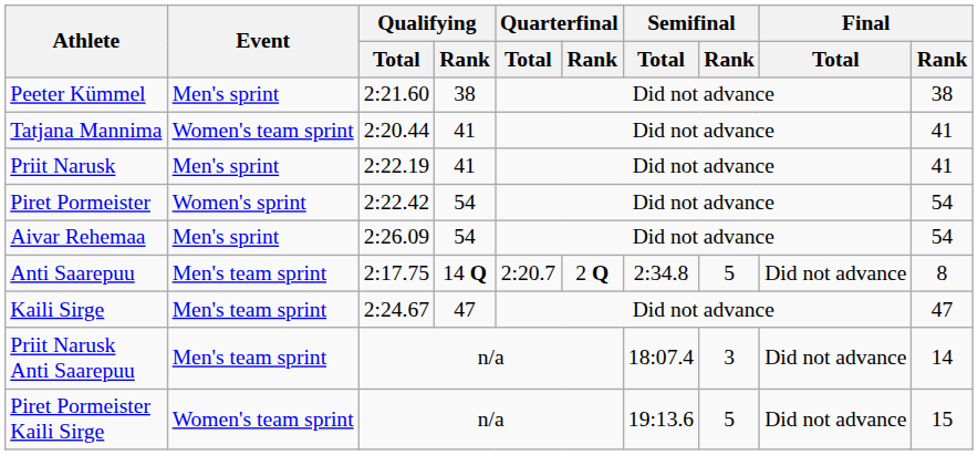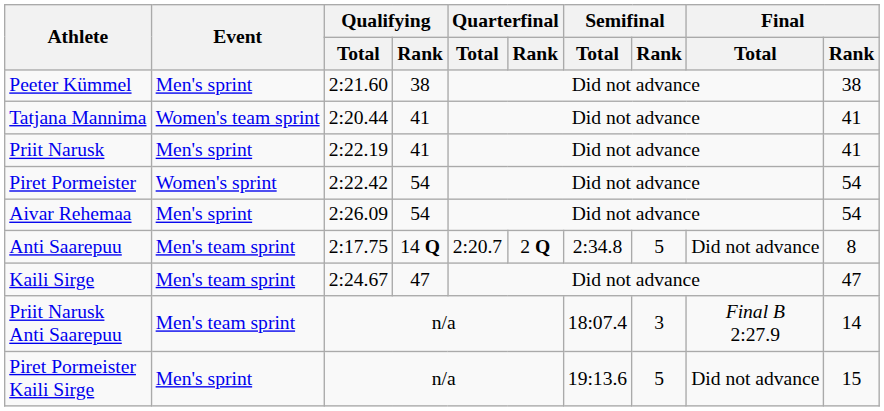 <table class="wikitable" style="font-size:90%">
 <tr>
 <th rowspan="2">Athlete</th>
 <th rowspan="2">Event</th>
 <th colspan="2">Qualifying</th>
 <th colspan="2">Quarterfinal</th>
 <th colspan="2">Semifinal</th>
 <th colspan="2">Final</th>
 </tr>
 <tr>
 <th>Total</th>
 <th>Rank</th>
 <th>Total</th>
 <th>Rank</th>
 <th>Total</th>
 <th>Rank</th>
 <th>Total</th>
 <th>Rank</th>
 </tr>
 <tr>
 <td><a href='#'>Peeter Kümmel</a></td>
 <td><a href='#'>Men's sprint</a></td>
 <td align="center">2:21.60</td>
 <td align="center">38</td>
 <td colspan=5 align="center">Did not advance</td>
 <td align="center">38</td>
 </tr>
 <tr>
 <td><a href='#'>Tatjana Mannima</a></td>
 <td><a href='#'>Women's team sprint</a></td>
 <td align="center">2:20.44</td>
 <td align="center">41</td>
 <td colspan=5 align="center">Did not advance</td>
 <td align="center">41</td>
 </tr>
 <tr>
 <td><a href='#'>Priit Narusk</a></td>
 <td><a href='#'>Men's sprint</a></td>
 <td align="center">2:22.19</td>
 <td align="center">41</td>
 <td colspan=5 align="center">Did not advance</td>
 <td align="center">41</td>
 </tr>
 <tr>
 <td><a href='#'>Piret Pormeister</a></td>
 <td><a href='#'>Women's sprint</a></td>
 <td align="center">2:22.42</td>
 <td align="center">54</td>
 <td colspan=5 align="center">Did not advance</td>
 <td align="center">54</td>
 </tr>
 <tr>
 <td><a href='#'>Aivar Rehemaa</a></td>
 <td><a href='#'>Men's sprint</a></td>
 <td align="center">2:26.09</td>
 <td align="center">54</td>
 <td colspan=5 align="center">Did not advance</td>
 <td align="center">54</td>
 </tr>
 <tr>
 <td><a href='#'>Anti Saarepuu</a></td>
 <td><a href='#'>Men's team sprint</a></td>
 <td align="center">2:17.75</td>
 <td align="center">14 <strong>Q</strong></td>
 <td align="center">2:20.7</td>
 <td align="center">2 <strong>Q</strong></td>
 <td align="center">2:34.8</td>
 <td align="center">5</td>
 <td>Did not advance</td>
 <td align="center">8</td>
 </tr>
 <tr>
 <td><a href='#'>Kaili Sirge</a></td>
 <td><a href='#'>Men's team sprint</a></td>
 <td align="center">2:24.67</td>
 <td align="center">47</td>
 <td colspan=5 align="center">Did not advance</td>
 <td align="center">47</td>
 </tr>
 <tr>
 <td><a href='#'>Priit Narusk</a> <br> <a href='#'>Anti Saarepuu</a></td>
 <td><a href='#'>Men's team sprint</a></td>
 <td colspan=4 align="center">n/a</td>
 <td align="center">18:07.4</td>
 <td align="center">3</td>
-<td>Did not advance</td>
+<td align="center"><em>Final B</em><br> 2:27.9</td>
 <td align="center">14</td>
 </tr>
 <tr>
 <td><a href='#'>Piret Pormeister</a><br> <a href='#'>Kaili Sirge</a></td>
-<td><a href='#'>Women's team sprint</a></td>
+<td><a href='#'>Men's sprint</a></td>
 <td colspan=4 align="center">n/a</td>
 <td align="center">19:13.6</td>
 <td align="center">5</td>
 <td align="center">Did not advance</td>
 <td align="center">15</td>
 </tr>
 </table>
